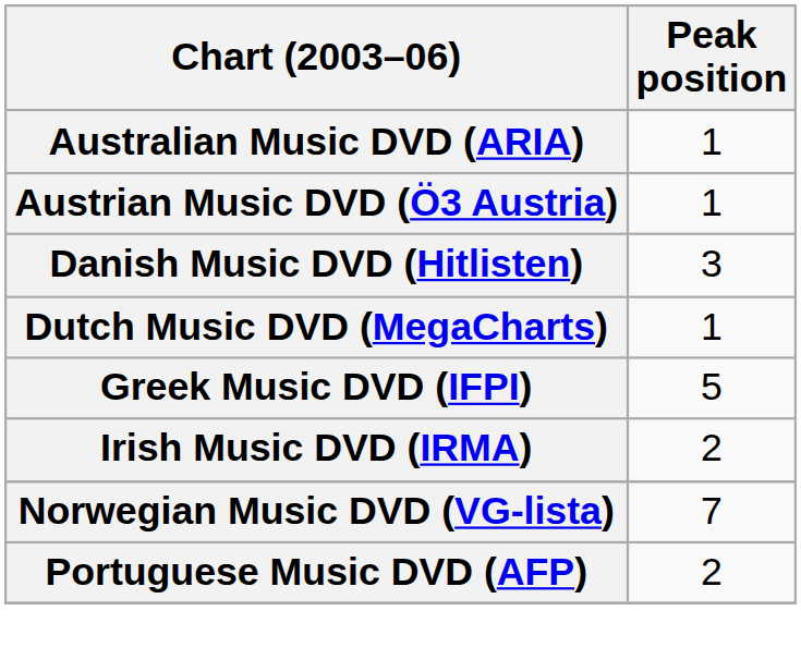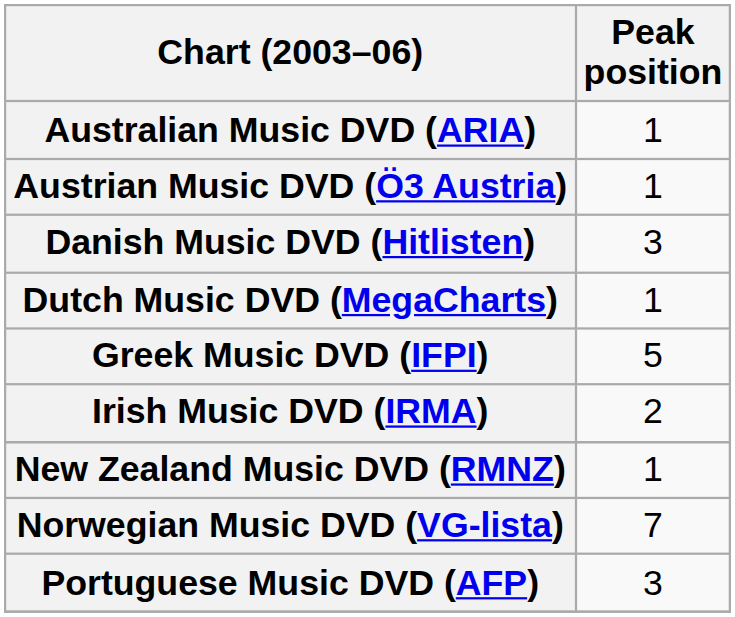 <table class="wikitable sortable plainrowheaders" style="text-align:center">
 <tr>
 <th scope="col">Chart (2003–06)</th>
 <th scope="col">Peak<br>position</th>
 </tr>
 <tr>
 <th scope="row">Australian Music DVD (<a href='#'>ARIA</a>)</th>
 <td>1</td>
 </tr>
 <tr>
 <th scope="row">Austrian Music DVD (<a href='#'>Ö3 Austria</a>)</th>
 <td>1</td>
 </tr>
 <tr>
 <th scope="row">Danish Music DVD (<a href='#'>Hitlisten</a>)</th>
 <td>3</td>
 </tr>
 <tr>
 <th scope="row">Dutch Music DVD (<a href='#'>MegaCharts</a>)</th>
 <td>1</td>
 </tr>
 <tr>
 <th scope="row">Greek Music DVD (<a href='#'>IFPI</a>)</th>
 <td>5</td>
 </tr>
 <tr>
 <th scope="row">Irish Music DVD (<a href='#'>IRMA</a>)</th>
 <td>2</td>
 </tr>
 <tr>
 </tr>
 <tr>
+<th scope="row">New Zealand Music DVD (<a href='#'>RMNZ</a>)</th>
+<td>1</td>
+</tr>
+<tr>
 <th scope="row">Norwegian Music DVD (<a href='#'>VG-lista</a>)</th>
 <td>7</td>
 </tr>
 <tr>
 <th scope="row">Portuguese Music DVD (<a href='#'>AFP</a>)</th>
-<td>2</td>
+<td>3</td>
 </tr>
 <tr>
 </tr>
 </table>
